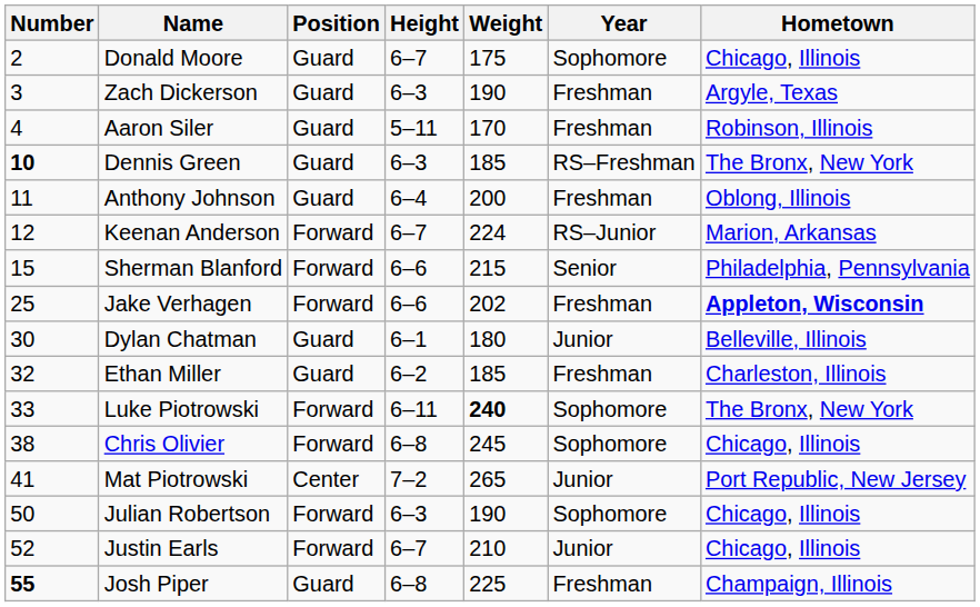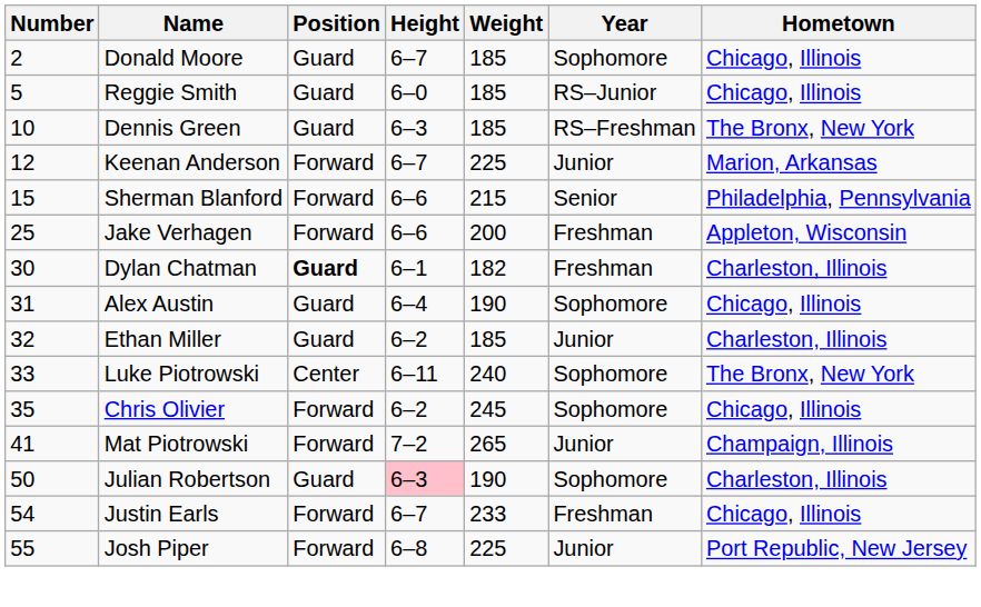 <table class="wikitable sortable" style="font-size: 95%;">
 <tr>
 <th>Number</th>
 <th>Name</th>
 <th>Position</th>
 <th>Height</th>
 <th>Weight</th>
 <th>Year</th>
 <th>Hometown</th>
 </tr>
 <tr>
 <td>2</td>
 <td>Donald Moore</td>
 <td>Guard</td>
 <td>6–7</td>
-<td>175</td>
+<td>185</td>
 <td>Sophomore</td>
 <td><a href='#'>Chicago</a>, <a href='#'>Illinois</a></td>
 </tr>
 <tr>
-<td>3</td>
-<td>Zach Dickerson</td>
+<td>5</td>
+<td>Reggie Smith</td>
 <td>Guard</td>
-<td>6–3</td>
-<td>190</td>
-<td>Freshman</td>
-<td><a href='#'>Argyle, Texas</a></td>
+<td>6–0</td>
+<td>185</td>
+<td>RS–Junior</td>
+<td><a href='#'>Chicago</a>, <a href='#'>Illinois</a></td>
 </tr>
 <tr>
-<td>4</td>
-<td>Aaron Siler</td>
-<td>Guard</td>
-<td>5–11</td>
-<td>170</td>
-<td>Freshman</td>
-<td><a href='#'>Robinson, Illinois</a></td>
-</tr>
-<tr>
-<td><strong>10</strong></td>
+<td>10</td>
 <td>Dennis Green</td>
 <td>Guard</td>
 <td>6–3</td>
 <td>185</td>
 <td>RS–Freshman</td>
 <td><a href='#'>The Bronx</a>, <a href='#'>New York</a></td>
 </tr>
 <tr>
-<td>11</td>
-<td>Anthony Johnson</td>
-<td>Guard</td>
-<td>6–4</td>
-<td>200</td>
-<td>Freshman</td>
-<td><a href='#'>Oblong, Illinois</a></td>
-</tr>
-<tr>
 <td>12</td>
 <td>Keenan Anderson</td>
 <td>Forward</td>
 <td>6–7</td>
-<td>224</td>
-<td>RS–Junior</td>
+<td>225</td>
+<td>Junior</td>
 <td><a href='#'>Marion, Arkansas</a></td>
 </tr>
 <tr>
 <td>15</td>
 <td>Sherman Blanford</td>
 <td>Forward</td>
 <td>6–6</td>
 <td>215</td>
 <td>Senior</td>
 <td><a href='#'>Philadelphia</a>, <a href='#'>Pennsylvania</a></td>
 </tr>
 <tr>
 <td>25</td>
 <td>Jake Verhagen</td>
 <td>Forward</td>
 <td>6–6</td>
-<td>202</td>
+<td>200</td>
 <td>Freshman</td>
-<td><strong><a href='#'>Appleton, Wisconsin</a></strong></td>
+<td><a href='#'>Appleton, Wisconsin</a></td>
 </tr>
 <tr>
 <td>30</td>
 <td>Dylan Chatman</td>
+<td><strong>Guard</strong></td>
+<td>6–1</td>
+<td>182</td>
+<td>Freshman</td>
+<td><a href='#'>Charleston, Illinois</a></td>
+</tr>
+<tr>
+<td>31</td>
+<td>Alex Austin</td>
 <td>Guard</td>
-<td>6–1</td>
-<td>180</td>
-<td>Junior</td>
-<td><a href='#'>Belleville, Illinois</a></td>
+<td>6–4</td>
+<td>190</td>
+<td>Sophomore</td>
+<td><a href='#'>Chicago</a>, <a href='#'>Illinois</a></td>
 </tr>
 <tr>
 <td>32</td>
 <td>Ethan Miller</td>
 <td>Guard</td>
 <td>6–2</td>
 <td>185</td>
-<td>Freshman</td>
+<td>Junior</td>
 <td><a href='#'>Charleston, Illinois</a></td>
 </tr>
 <tr>
 <td>33</td>
 <td>Luke Piotrowski</td>
-<td>Forward</td>
+<td>Center</td>
 <td>6–11</td>
-<td><strong>240</strong></td>
+<td>240</td>
 <td>Sophomore</td>
 <td><a href='#'>The Bronx</a>, <a href='#'>New York</a></td>
 </tr>
 <tr>
-<td>38</td>
+<td>35</td>
 <td><a href='#'>Chris Olivier</a></td>
 <td>Forward</td>
-<td>6–8</td>
+<td>6–2</td>
 <td>245</td>
 <td>Sophomore</td>
 <td><a href='#'>Chicago</a>, <a href='#'>Illinois</a></td>
 </tr>
 <tr>
 <td>41</td>
 <td>Mat Piotrowski</td>
-<td>Center</td>
+<td>Forward</td>
 <td>7–2</td>
 <td>265</td>
 <td>Junior</td>
-<td><a href='#'>Port Republic, New Jersey</a></td>
+<td><a href='#'>Champaign, Illinois</a></td>
 </tr>
 <tr>
 <td>50</td>
 <td>Julian Robertson</td>
-<td>Forward</td>
-<td>6–3</td>
+<td>Guard</td>
+<td style="background: pink;">6–3</td>
 <td>190</td>
 <td>Sophomore</td>
+<td><a href='#'>Charleston, Illinois</a></td>
+</tr>
+<tr>
+<td>54</td>
+<td>Justin Earls</td>
+<td>Forward</td>
+<td>6–7</td>
+<td>233</td>
+<td>Freshman</td>
 <td><a href='#'>Chicago</a>, <a href='#'>Illinois</a></td>
 </tr>
 <tr>
-<td>52</td>
-<td>Justin Earls</td>
+<td>55</td>
+<td>Josh Piper</td>
 <td>Forward</td>
-<td>6–7</td>
-<td>210</td>
-<td>Junior</td>
-<td><a href='#'>Chicago</a>, <a href='#'>Illinois</a></td>
-</tr>
-<tr>
-<td><strong>55</strong></td>
-<td>Josh Piper</td>
-<td>Guard</td>
 <td>6–8</td>
 <td>225</td>
-<td>Freshman</td>
-<td><a href='#'>Champaign, Illinois</a></td>
+<td>Junior</td>
+<td><a href='#'>Port Republic, New Jersey</a></td>
 </tr>
 </table>
